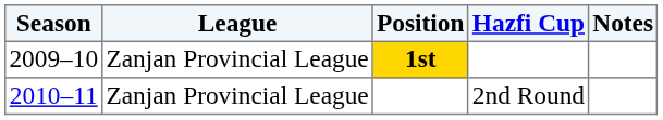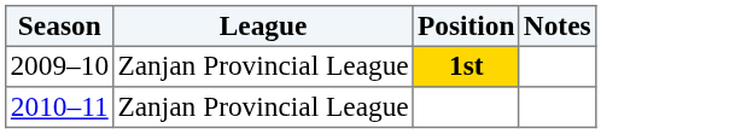 <table border="1" cellpadding="2" style="border-collapse:collapse; text-align:center; font-size:normal;">
 <tr style="background:#f0f6fa;">
 <th>Season</th>
 <th>League</th>
 <th>Position</th>
-<th><a href='#'>Hazfi Cup</a></th>
 <th>Notes</th>
 </tr>
 <tr>
 <td>2009–10</td>
 <td>Zanjan Provincial League</td>
 <td bgcolor=gold><strong>1st</strong></td>
 <td></td>
-<td></td>
 </tr>
 <tr>
 <td><a href='#'>2010–11</a></td>
 <td>Zanjan Provincial League</td>
 <td></td>
-<td>2nd Round</td>
 <td></td>
 </tr>
 </table>
